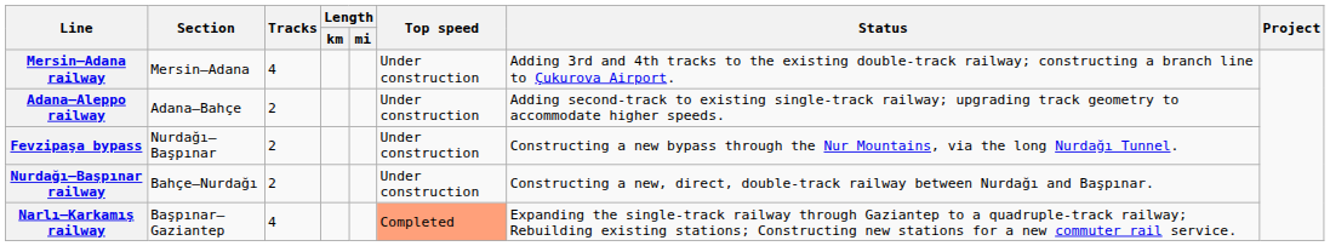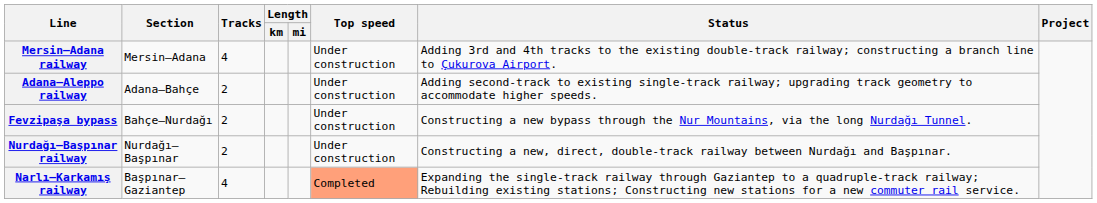 <table class="wikitable">
 <tr>
 <th rowspan="2">Line</th>
 <th rowspan="2">Section</th>
 <th rowspan="2">Tracks</th>
 <th colspan="2">Length</th>
 <th rowspan="2">Top speed</th>
 <th rowspan="2">Status</th>
 <th rowspan="2">Project</th>
 </tr>
 <tr>
 <th>km</th>
 <th>mi</th>
 </tr>
 <tr>
 <th><a href='#'>Mersin–Adana railway</a></th>
 <td>Mersin–Adana</td>
 <td>4</td>
 <td></td>
 <td></td>
 <td>Under construction</td>
 <td>Adding 3rd and 4th tracks to the existing double-track railway; constructing a  branch line to <a href='#'>Çukurova Airport</a>.</td>
 </tr>
 <tr>
 <th><a href='#'>Adana–Aleppo railway</a></th>
 <td>Adana–Bahçe</td>
 <td>2</td>
 <td></td>
 <td></td>
 <td>Under construction</td>
 <td>Adding second-track to existing single-track railway; upgrading track geometry to accommodate higher speeds.</td>
 </tr>
 <tr>
 <th><a href='#'>Fevzipaşa bypass</a></th>
-<td>Nurdağı–Başpınar</td>
+<td>Bahçe–Nurdağı</td>
 <td>2</td>
 <td></td>
 <td></td>
 <td>Under construction</td>
 <td>Constructing a new bypass through the <a href='#'>Nur Mountains</a>, via the  long <a href='#'>Nurdağı Tunnel</a>.</td>
 </tr>
 <tr>
 <th><a href='#'>Nurdağı–Başpınar railway</a></th>
-<td>Bahçe–Nurdağı</td>
+<td>Nurdağı–Başpınar</td>
 <td>2</td>
 <td></td>
 <td></td>
 <td>Under construction</td>
 <td>Constructing a new, direct, double-track railway between Nurdağı and Başpınar.</td>
 </tr>
 <tr>
 <th><a href='#'>Narlı–Karkamış railway</a></th>
 <td>Başpınar–Gaziantep</td>
 <td>4</td>
 <td></td>
 <td></td>
 <td style="background: lightsalmon;">Completed</td>
 <td>Expanding the single-track railway through Gaziantep to a quadruple-track railway; Rebuilding existing stations; Constructing new stations for a new <a href='#'>commuter rail</a> service.</td>
 </tr>
 </table>
